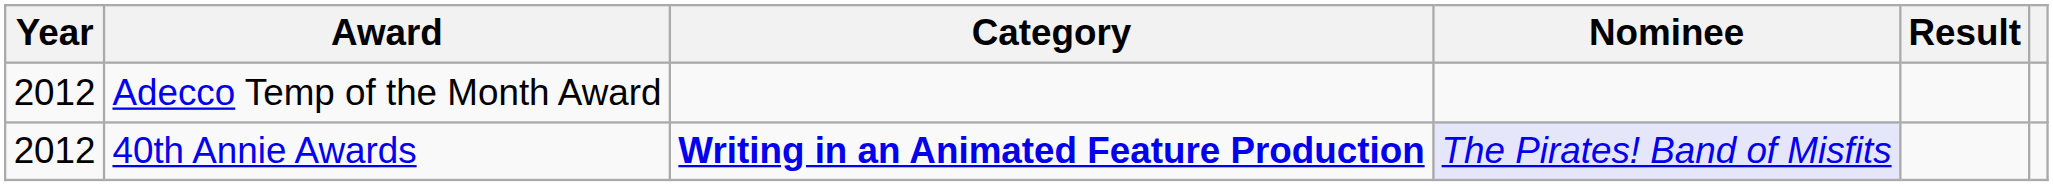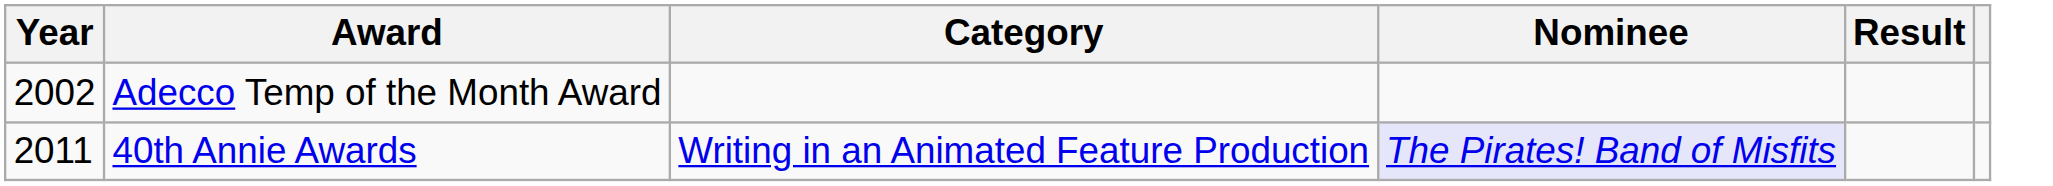 <table class="wikitable">
 <tr>
 <th>Year</th>
 <th>Award</th>
 <th>Category</th>
 <th>Nominee</th>
 <th>Result</th>
 <th></th>
 </tr>
 <tr>
-<td>2012</td>
+<td>2002</td>
 <td><a href='#'>Adecco</a> Temp of the Month Award</td>
 <td></td>
 <td></td>
 <td></td>
 <td></td>
 </tr>
 <tr>
-<td>2012</td>
+<td>2011</td>
 <td><a href='#'>40th Annie Awards</a></td>
-<td><strong><a href='#'>Writing in an Animated Feature Production</a></strong></td>
+<td><a href='#'>Writing in an Animated Feature Production</a></td>
 <td style="background: lavender;"><em><a href='#'>The Pirates! Band of Misfits</a></em></td>
 <td></td>
 <td></td>
 </tr>
 </table>
